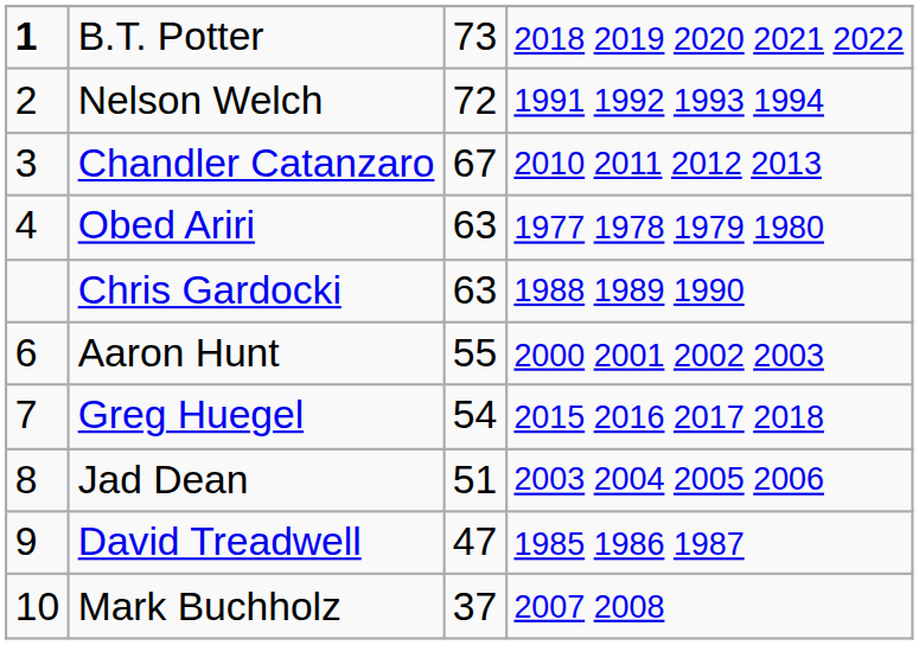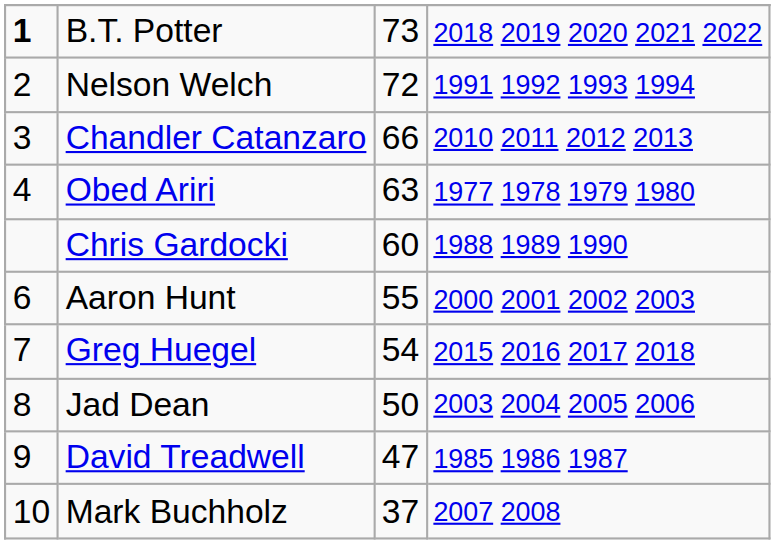 <table class="wikitable">
 <tr>
 </tr>
 <tr>
 <td><strong>1</strong></td>
 <td>B.T. Potter</td>
 <td>73</td>
 <td style="font-size:80%;"><a href='#'>2018</a> <a href='#'>2019</a> <a href='#'>2020</a> <a href='#'>2021</a> <a href='#'>2022</a></td>
 </tr>
 <tr>
 <td>2</td>
 <td>Nelson Welch</td>
 <td>72</td>
 <td style="font-size:80%;"><a href='#'>1991</a> <a href='#'>1992</a> <a href='#'>1993</a> <a href='#'>1994</a></td>
 </tr>
 <tr>
 <td>3</td>
 <td><a href='#'>Chandler Catanzaro</a></td>
-<td>67</td>
+<td>66</td>
 <td style="font-size:80%;"><a href='#'>2010</a> <a href='#'>2011</a> <a href='#'>2012</a> <a href='#'>2013</a></td>
 </tr>
 <tr>
 <td>4</td>
 <td><a href='#'>Obed Ariri</a></td>
 <td>63</td>
 <td style="font-size:80%;"><a href='#'>1977</a> <a href='#'>1978</a> <a href='#'>1979</a> <a href='#'>1980</a></td>
 </tr>
 <tr>
 <td></td>
 <td><a href='#'>Chris Gardocki</a></td>
-<td>63</td>
+<td>60</td>
 <td style="font-size:80%;"><a href='#'>1988</a> <a href='#'>1989</a> <a href='#'>1990</a></td>
 </tr>
 <tr>
 <td>6</td>
 <td>Aaron Hunt</td>
 <td>55</td>
 <td style="font-size:80%;"><a href='#'>2000</a> <a href='#'>2001</a> <a href='#'>2002</a> <a href='#'>2003</a></td>
 </tr>
 <tr>
 <td>7</td>
 <td><a href='#'>Greg Huegel</a></td>
 <td>54</td>
 <td style="font-size:80%;"><a href='#'>2015</a> <a href='#'>2016</a> <a href='#'>2017</a> <a href='#'>2018</a></td>
 </tr>
 <tr>
 <td>8</td>
 <td>Jad Dean</td>
-<td>51</td>
+<td>50</td>
 <td style="font-size:80%;"><a href='#'>2003</a> <a href='#'>2004</a> <a href='#'>2005</a> <a href='#'>2006</a></td>
 </tr>
 <tr>
 <td>9</td>
 <td><a href='#'>David Treadwell</a></td>
 <td>47</td>
 <td style="font-size:80%;"><a href='#'>1985</a> <a href='#'>1986</a> <a href='#'>1987</a></td>
 </tr>
 <tr>
 <td>10</td>
 <td>Mark Buchholz</td>
 <td>37</td>
 <td style="font-size:80%;"><a href='#'>2007</a> <a href='#'>2008</a></td>
 </tr>
 </table>
